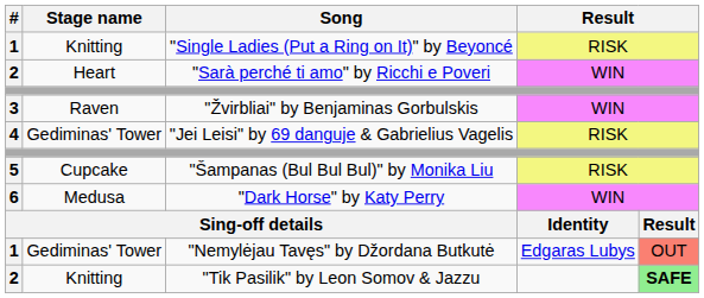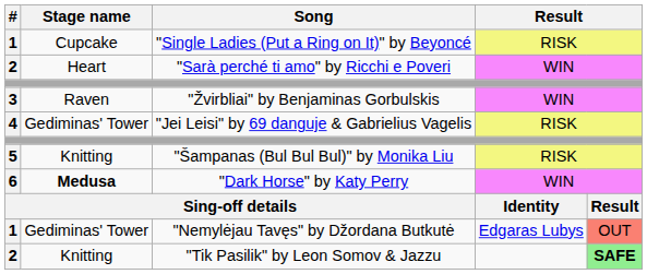 <table class="wikitable plainrowheaders" style="text-align: center">
 <tr>
 <th>#</th>
 <th>Stage name</th>
 <th>Song</th>
 <th colspan="2">Result</th>
 </tr>
 <tr>
 <th>1</th>
-<td>Knitting</td>
+<td>Cupcake</td>
 <td>"<a href='#'>Single Ladies (Put a Ring on It)</a>" by <a href='#'>Beyoncé</a></td>
 <td colspan="2" bgcolor="#F3F781">RISK</td>
 </tr>
 <tr>
 <th>2</th>
 <td>Heart</td>
 <td>"<a href='#'>Sarà perché ti amo</a>" by <a href='#'>Ricchi e Poveri</a></td>
 <td colspan="2" bgcolor=#F888FD>WIN</td>
 </tr>
 <tr>
 <td colspan="5" style="background:darkgray"></td>
 </tr>
 <tr>
 <th>3</th>
 <td>Raven</td>
 <td>"Žvirbliai" by Benjaminas Gorbulskis</td>
 <td colspan="2" bgcolor=#F888FD>WIN</td>
 </tr>
 <tr>
 <th>4</th>
 <td>Gediminas' Tower</td>
 <td>"Jei Leisi" by <a href='#'>69 danguje</a> & Gabrielius Vagelis</td>
 <td colspan="2" bgcolor="#F3F781">RISK</td>
 </tr>
 <tr>
 <td colspan="5" style="background:darkgray"></td>
 </tr>
 <tr>
 <th>5</th>
-<td>Cupcake</td>
+<td>Knitting</td>
 <td>"Šampanas (Bul Bul Bul)" by <a href='#'>Monika Liu</a></td>
 <td colspan="2" bgcolor="#F3F781">RISK</td>
 </tr>
 <tr>
 <th>6</th>
-<td>Medusa</td>
+<td><strong>Medusa</strong></td>
 <td>"<a href='#'>Dark Horse</a>" by <a href='#'>Katy Perry</a></td>
 <td colspan="2" bgcolor=#F888FD>WIN</td>
 </tr>
 <tr>
 <th colspan="3">Sing-off details</th>
 <th>Identity</th>
 <th>Result</th>
 </tr>
 <tr>
 <th>1</th>
 <td>Gediminas' Tower</td>
 <td>"Nemylėjau Tavęs" by Džordana Butkutė</td>
 <td><a href='#'>Edgaras Lubys</a></td>
 <td bgcolor="salmon">OUT</td>
 </tr>
 <tr>
 <th>2</th>
 <td>Knitting</td>
 <td>"Tik Pasilik" by Leon Somov & Jazzu</td>
 <td></td>
 <td bgcolor="lightgreen"><strong>SAFE</strong></td>
 </tr>
 </table>
